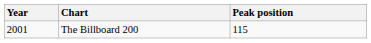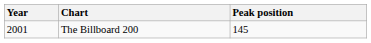 <table class="wikitable"  style="margin-top:0; width:550px;">
 <tr>
 <th style="text-align: left">Year</th>
 <th style="text-align: left">Chart</th>
 <th style="text-align: left">Peak position</th>
 </tr>
 <tr>
 <td>2001</td>
 <td>The Billboard 200</td>
-<td>115</td>
+<td>145</td>
 </tr>
 </table>
